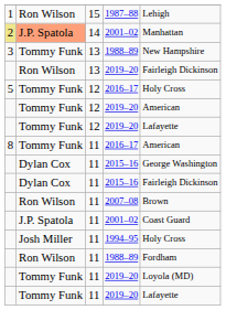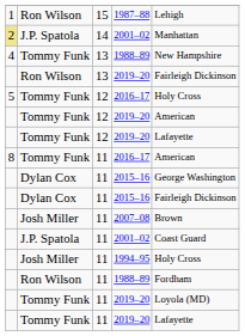 <table class="wikitable">
 <tr>
 </tr>
 <tr>
 <td>1</td>
 <td>Ron Wilson</td>
 <td>15</td>
 <td style="font-size:80%;"><a href='#'>1987–88</a></td>
 <td style="font-size:80%;">Lehigh</td>
 </tr>
 <tr>
 <td style="background: khaki;">2</td>
-<td style="background: lightsalmon;">J.P. Spatola</td>
+<td>J.P. Spatola</td>
 <td>14</td>
 <td style="font-size:80%;"><a href='#'>2001–02</a></td>
 <td style="font-size:80%;">Manhattan</td>
 </tr>
 <tr>
-<td>3</td>
+<td>4</td>
 <td>Tommy Funk</td>
 <td>13</td>
 <td style="font-size:80%;"><a href='#'>1988–89</a></td>
 <td style="font-size:80%;">New Hampshire</td>
 </tr>
 <tr>
 <td></td>
 <td>Ron Wilson</td>
 <td>13</td>
 <td style="font-size:80%;"><a href='#'>2019–20</a></td>
 <td style="font-size:80%;">Fairleigh Dickinson</td>
 </tr>
 <tr>
 <td>5</td>
 <td>Tommy Funk</td>
 <td>12</td>
 <td style="font-size:80%;"><a href='#'>2016–17</a></td>
 <td style="font-size:80%;">Holy Cross</td>
 </tr>
 <tr>
 <td></td>
 <td>Tommy Funk</td>
 <td>12</td>
 <td style="font-size:80%;"><a href='#'>2019–20</a></td>
 <td style="font-size:80%;">American</td>
 </tr>
 <tr>
 <td></td>
 <td>Tommy Funk</td>
 <td>12</td>
 <td style="font-size:80%;"><a href='#'>2019–20</a></td>
 <td style="font-size:80%;">Lafayette</td>
 </tr>
 <tr>
 <td>8</td>
 <td>Tommy Funk</td>
 <td>11</td>
 <td style="font-size:80%;"><a href='#'>2016–17</a></td>
 <td style="font-size:80%;">American</td>
 </tr>
 <tr>
 <td></td>
 <td>Dylan Cox</td>
 <td>11</td>
 <td style="font-size:80%;"><a href='#'>2015–16</a></td>
 <td style="font-size:80%;">George Washington</td>
 </tr>
 <tr>
 <td></td>
 <td>Dylan Cox</td>
 <td>11</td>
 <td style="font-size:80%;"><a href='#'>2015–16</a></td>
 <td style="font-size:80%;">Fairleigh Dickinson</td>
 </tr>
 <tr>
 <td></td>
-<td>Ron Wilson</td>
+<td>Josh Miller</td>
 <td>11</td>
 <td style="font-size:80%;"><a href='#'>2007–08</a></td>
 <td style="font-size:80%;">Brown</td>
 </tr>
 <tr>
 <td></td>
 <td>J.P. Spatola</td>
 <td>11</td>
 <td style="font-size:80%;"><a href='#'>2001–02</a></td>
 <td style="font-size:80%;">Coast Guard</td>
 </tr>
 <tr>
 <td></td>
 <td>Josh Miller</td>
 <td>11</td>
 <td style="font-size:80%;"><a href='#'>1994–95</a></td>
 <td style="font-size:80%;">Holy Cross</td>
 </tr>
 <tr>
 <td></td>
 <td>Ron Wilson</td>
 <td>11</td>
 <td style="font-size:80%;"><a href='#'>1988–89</a></td>
 <td style="font-size:80%;">Fordham</td>
 </tr>
 <tr>
 <td></td>
 <td>Tommy Funk</td>
 <td>11</td>
 <td style="font-size:80%;"><a href='#'>2019–20</a></td>
 <td style="font-size:80%;">Loyola (MD)</td>
 </tr>
 <tr>
 <td></td>
 <td>Tommy Funk</td>
 <td>11</td>
 <td style="font-size:80%;"><a href='#'>2019–20</a></td>
 <td style="font-size:80%;">Lafayette</td>
 </tr>
 </table>
